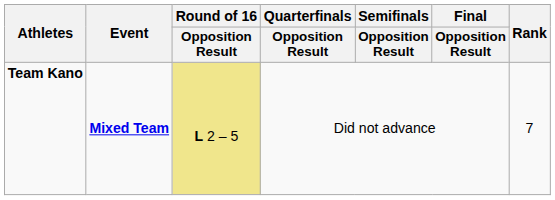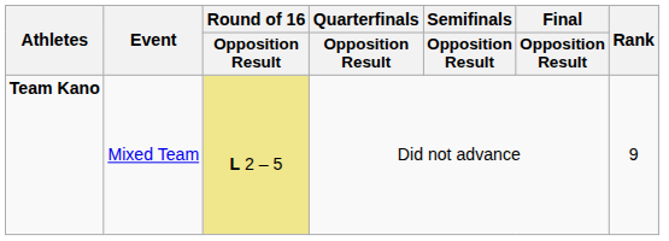 <table class="wikitable" style="font-size:90%">
 <tr>
 <th rowspan="2">Athletes</th>
 <th rowspan="2">Event</th>
 <th>Round of 16</th>
 <th>Quarterfinals</th>
 <th>Semifinals</th>
 <th>Final</th>
 <th rowspan=2>Rank</th>
 </tr>
 <tr style="font-size:95%">
 <th>Opposition<br>Result</th>
 <th>Opposition<br>Result</th>
 <th>Opposition<br>Result</th>
 <th>Opposition<br>Result</th>
 </tr>
 <tr align=center>
 <td align=left><strong>Team Kano</strong><br><br><br><br><br><br><br><br></td>
-<td align=left><strong><a href='#'>Mixed Team</a></strong></td>
+<td align=left><a href='#'>Mixed Team</a></td>
 <td style="background: khaki;"><br><strong>L</strong> 2 – 5</td>
 <td colspan=3>Did not advance</td>
-<td>7</td>
+<td>9</td>
 </tr>
 </table>
